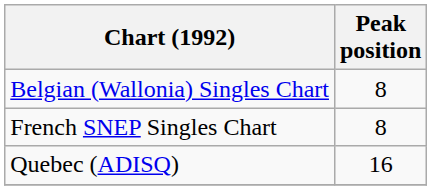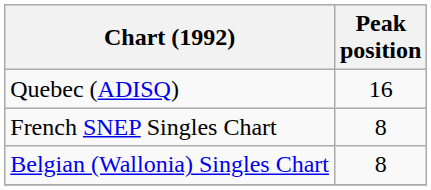 <table class="wikitable sortable">
 <tr>
 <th>Chart (1992)</th>
 <th>Peak<br>position</th>
 </tr>
 <tr>
-<td><a href='#'>Belgian (Wallonia) Singles Chart</a></td>
-<td align="center">8</td>
+<td>Quebec (<a href='#'>ADISQ</a>)</td>
+<td align="center">16</td>
 </tr>
 <tr>
 <td>French <a href='#'>SNEP</a> Singles Chart</td>
 <td align="center">8</td>
 </tr>
 <tr>
-<td>Quebec (<a href='#'>ADISQ</a>)</td>
-<td align="center">16</td>
+<td><a href='#'>Belgian (Wallonia) Singles Chart</a></td>
+<td align="center">8</td>
 </tr>
 <tr>
 </tr>
 </table>
